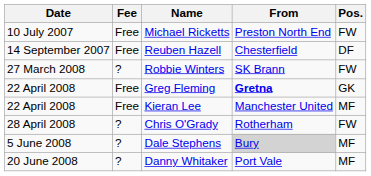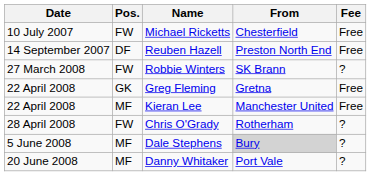 <table class="wikitable">
 <tr>
 <th>Date</th>
-<th>Fee</th>
+<th>Pos.</th>
 <th>Name</th>
 <th>From</th>
-<th>Pos.</th>
+<th>Fee</th>
 </tr>
 <tr>
 <td>10 July 2007</td>
+<td>FW</td>
+<td><a href='#'>Michael Ricketts</a></td>
+<td><a href='#'>Chesterfield</a></td>
 <td>Free</td>
-<td><a href='#'>Michael Ricketts</a></td>
-<td><a href='#'>Preston North End</a></td>
-<td>FW</td>
 </tr>
 <tr>
 <td>14 September 2007</td>
+<td>DF</td>
+<td><a href='#'>Reuben Hazell</a></td>
+<td><a href='#'>Preston North End</a></td>
 <td>Free</td>
-<td><a href='#'>Reuben Hazell</a></td>
-<td><a href='#'>Chesterfield</a></td>
-<td>DF</td>
 </tr>
 <tr>
 <td>27 March 2008</td>
-<td>?</td>
+<td>FW</td>
 <td> <a href='#'>Robbie Winters</a></td>
 <td> <a href='#'>SK Brann</a></td>
-<td>FW</td>
+<td>?</td>
 </tr>
 <tr>
 <td>22 April 2008</td>
+<td>GK</td>
+<td><a href='#'>Greg Fleming</a></td>
+<td> <a href='#'>Gretna</a></td>
 <td>Free</td>
-<td><a href='#'>Greg Fleming</a></td>
-<td><strong> <a href='#'>Gretna</a></strong></td>
-<td>GK</td>
 </tr>
 <tr>
 <td>22 April 2008</td>
-<td>Free</td>
+<td>MF</td>
 <td><a href='#'>Kieran Lee</a></td>
 <td><a href='#'>Manchester United</a></td>
-<td>MF</td>
+<td>Free</td>
 </tr>
 <tr>
 <td>28 April 2008</td>
-<td>?</td>
+<td>FW</td>
 <td><a href='#'>Chris O'Grady</a></td>
 <td><a href='#'>Rotherham</a></td>
-<td>FW</td>
+<td>?</td>
 </tr>
 <tr>
 <td>5 June 2008</td>
-<td>?</td>
+<td>MF</td>
 <td><a href='#'>Dale Stephens</a></td>
 <td style="background: lightgrey;"><a href='#'>Bury</a></td>
-<td>MF</td>
+<td>?</td>
 </tr>
 <tr>
 <td>20 June 2008</td>
-<td>?</td>
+<td>MF</td>
 <td><a href='#'>Danny Whitaker</a></td>
 <td><a href='#'>Port Vale</a></td>
-<td>MF</td>
+<td>?</td>
 </tr>
 </table>
